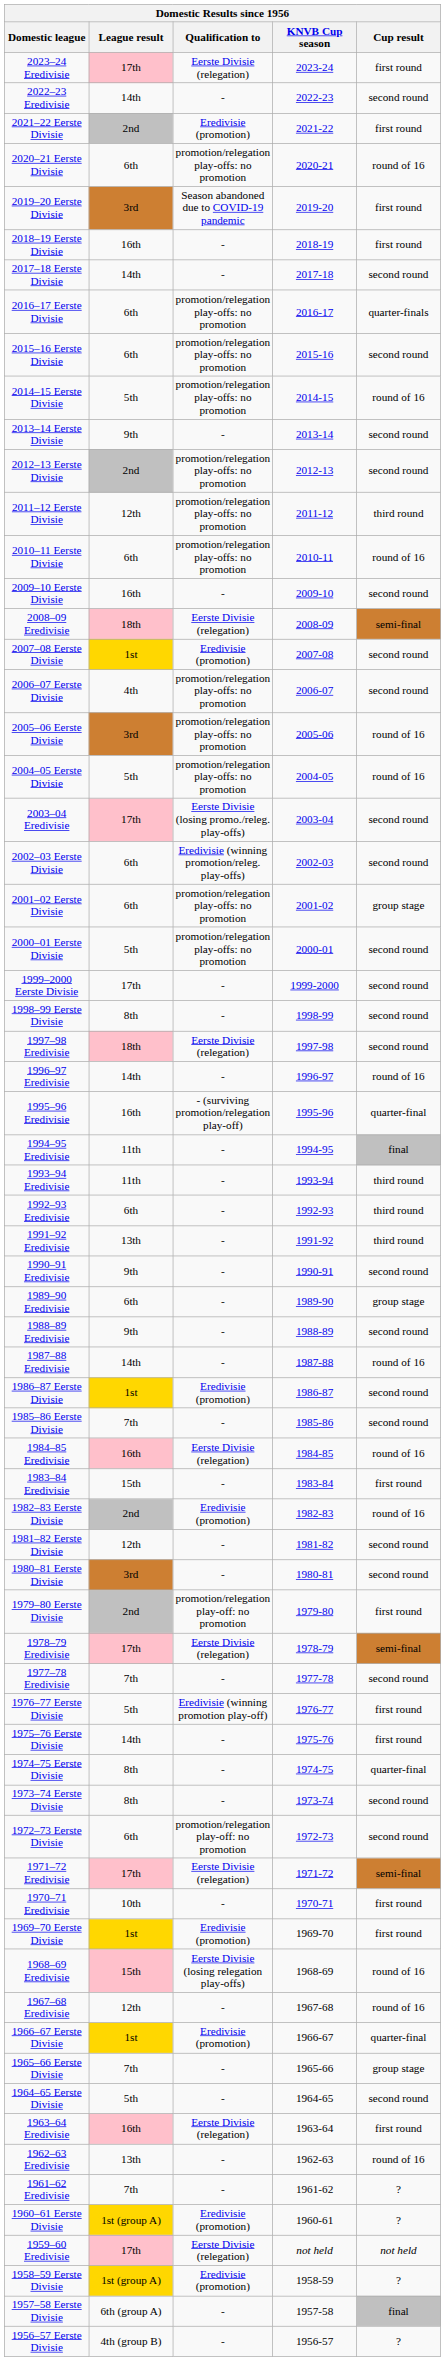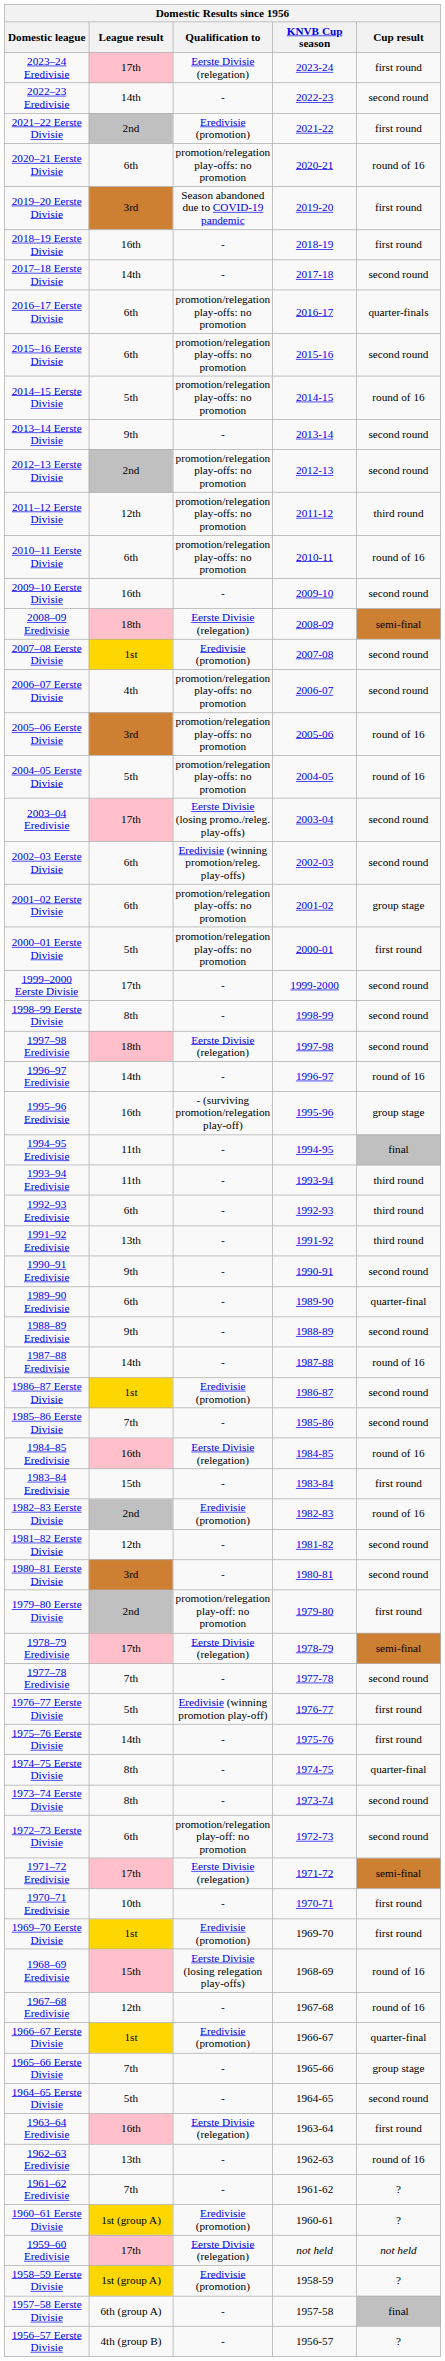 <table class="wikitable collapsible collapsed" style="width: 100%; text-align: center;">
 <tr>
 <th colspan=5>Domestic Results since 1956</th>
 </tr>
 <tr>
 <th width="20%">Domestic league</th>
 <th width="20%">League result</th>
 <th width="20%">Qualification to</th>
 <th width="20%"><a href='#'>KNVB Cup</a> season</th>
 <th width="20%">Cup result</th>
 </tr>
 <tr>
 <td><a href='#'>2023–24 Eredivisie</a></td>
 <td bgcolor="pink">17th</td>
 <td><a href='#'>Eerste Divisie</a> (relegation)</td>
 <td><a href='#'>2023-24</a></td>
 <td>first round</td>
 </tr>
 <tr>
 <td><a href='#'>2022–23 Eredivisie</a></td>
 <td>14th</td>
 <td>-</td>
 <td><a href='#'>2022-23</a></td>
 <td>second round</td>
 </tr>
 <tr>
 <td><a href='#'>2021–22 Eerste Divisie</a></td>
 <td bgcolor="silver">2nd</td>
 <td><a href='#'>Eredivisie</a> (promotion)</td>
 <td><a href='#'>2021-22</a></td>
 <td>first round</td>
 </tr>
 <tr>
 <td><a href='#'>2020–21 Eerste Divisie</a></td>
 <td>6th</td>
 <td>promotion/relegation play-offs: no promotion</td>
 <td><a href='#'>2020-21</a></td>
 <td>round of 16</td>
 </tr>
 <tr>
 <td><a href='#'>2019–20 Eerste Divisie</a></td>
 <td bgcolor="#CD7F32">3rd</td>
 <td>Season abandoned due to <a href='#'>COVID-19 pandemic</a></td>
 <td><a href='#'>2019-20</a></td>
 <td>first round</td>
 </tr>
 <tr>
 <td><a href='#'>2018–19 Eerste Divisie</a></td>
 <td>16th</td>
 <td>-</td>
 <td><a href='#'>2018-19</a></td>
 <td>first round</td>
 </tr>
 <tr>
 <td><a href='#'>2017–18 Eerste Divisie</a></td>
 <td>14th</td>
 <td>-</td>
 <td><a href='#'>2017-18</a></td>
 <td>second round</td>
 </tr>
 <tr>
 <td><a href='#'>2016–17 Eerste Divisie</a></td>
 <td>6th</td>
 <td>promotion/relegation play-offs: no promotion</td>
 <td><a href='#'>2016-17</a></td>
 <td>quarter-finals</td>
 </tr>
 <tr>
 <td><a href='#'>2015–16 Eerste Divisie</a></td>
 <td>6th</td>
 <td>promotion/relegation play-offs: no promotion</td>
 <td><a href='#'>2015-16</a></td>
 <td>second round</td>
 </tr>
 <tr>
 <td><a href='#'>2014–15 Eerste Divisie</a></td>
 <td>5th</td>
 <td>promotion/relegation play-offs: no promotion</td>
 <td><a href='#'>2014-15</a></td>
 <td>round of 16</td>
 </tr>
 <tr>
 <td><a href='#'>2013–14 Eerste Divisie</a></td>
 <td>9th</td>
 <td>-</td>
 <td><a href='#'>2013-14</a></td>
 <td>second round</td>
 </tr>
 <tr>
 <td><a href='#'>2012–13 Eerste Divisie</a></td>
 <td bgcolor="silver">2nd</td>
 <td>promotion/relegation play-offs: no promotion</td>
 <td><a href='#'>2012-13</a></td>
 <td>second round</td>
 </tr>
 <tr>
 <td><a href='#'>2011–12 Eerste Divisie</a></td>
 <td>12th</td>
 <td>promotion/relegation play-offs: no promotion</td>
 <td><a href='#'>2011-12</a></td>
 <td>third round</td>
 </tr>
 <tr>
 <td><a href='#'>2010–11 Eerste Divisie</a></td>
 <td>6th</td>
 <td>promotion/relegation play-offs: no promotion</td>
 <td><a href='#'>2010-11</a></td>
 <td>round of 16</td>
 </tr>
 <tr>
 <td><a href='#'>2009–10 Eerste Divisie</a></td>
 <td>16th</td>
 <td>-</td>
 <td><a href='#'>2009-10</a></td>
 <td>second round</td>
 </tr>
 <tr>
 <td><a href='#'>2008–09 Eredivisie</a></td>
 <td bgcolor="pink">18th</td>
 <td><a href='#'>Eerste Divisie</a> (relegation)</td>
 <td><a href='#'>2008-09</a></td>
 <td bgcolor="#CD7F32">semi-final</td>
 </tr>
 <tr>
 <td><a href='#'>2007–08 Eerste Divisie</a></td>
 <td bgcolor="gold">1st</td>
 <td><a href='#'>Eredivisie</a> (promotion)</td>
 <td><a href='#'>2007-08</a></td>
 <td>second round</td>
 </tr>
 <tr>
 <td><a href='#'>2006–07 Eerste Divisie</a></td>
 <td>4th</td>
 <td>promotion/relegation play-offs: no promotion</td>
 <td><a href='#'>2006-07</a></td>
 <td>second round</td>
 </tr>
 <tr>
 <td><a href='#'>2005–06 Eerste Divisie</a></td>
 <td bgcolor="#CD7F32">3rd</td>
 <td>promotion/relegation play-offs: no promotion</td>
 <td><a href='#'>2005-06</a></td>
 <td>round of 16</td>
 </tr>
 <tr>
 <td><a href='#'>2004–05 Eerste Divisie</a></td>
 <td>5th</td>
 <td>promotion/relegation play-offs: no promotion</td>
 <td><a href='#'>2004-05</a></td>
 <td>round of 16</td>
 </tr>
 <tr>
 <td><a href='#'>2003–04 Eredivisie</a></td>
 <td bgcolor="pink">17th</td>
 <td><a href='#'>Eerste Divisie</a> (losing promo./releg. play-offs)</td>
 <td><a href='#'>2003-04</a></td>
 <td>second round</td>
 </tr>
 <tr>
 <td><a href='#'>2002–03 Eerste Divisie</a></td>
 <td>6th</td>
 <td><a href='#'>Eredivisie</a> (winning promotion/releg. play-offs)</td>
 <td><a href='#'>2002-03</a></td>
 <td>second round</td>
 </tr>
 <tr>
 <td><a href='#'>2001–02 Eerste Divisie</a></td>
 <td>6th</td>
 <td>promotion/relegation play-offs: no promotion</td>
 <td><a href='#'>2001-02</a></td>
 <td>group stage</td>
 </tr>
 <tr>
 <td><a href='#'>2000–01 Eerste Divisie</a></td>
 <td>5th</td>
 <td>promotion/relegation play-offs: no promotion</td>
 <td><a href='#'>2000-01</a></td>
-<td>second round</td>
+<td>first round</td>
 </tr>
 <tr>
 <td><a href='#'>1999–2000 Eerste Divisie</a></td>
 <td>17th</td>
 <td>-</td>
 <td><a href='#'>1999-2000</a></td>
 <td>second round</td>
 </tr>
 <tr>
 <td><a href='#'>1998–99 Eerste Divisie</a></td>
 <td>8th</td>
 <td>-</td>
 <td><a href='#'>1998-99</a></td>
 <td>second round</td>
 </tr>
 <tr>
 <td><a href='#'>1997–98 Eredivisie</a></td>
 <td bgcolor="pink">18th</td>
 <td><a href='#'>Eerste Divisie</a> (relegation)</td>
 <td><a href='#'>1997-98</a></td>
 <td>second round</td>
 </tr>
 <tr>
 <td><a href='#'>1996–97 Eredivisie</a></td>
 <td>14th</td>
 <td>-</td>
 <td><a href='#'>1996-97</a></td>
 <td>round of 16</td>
 </tr>
 <tr>
 <td><a href='#'>1995–96 Eredivisie</a></td>
 <td>16th</td>
 <td>- (surviving promotion/relegation play-off)</td>
 <td><a href='#'>1995-96</a></td>
-<td>quarter-final</td>
+<td>group stage</td>
 </tr>
 <tr>
 <td><a href='#'>1994–95 Eredivisie</a></td>
 <td>11th</td>
 <td>-</td>
 <td><a href='#'>1994-95</a></td>
 <td bgcolor="silver">final</td>
 </tr>
 <tr>
 <td><a href='#'>1993–94 Eredivisie</a></td>
 <td>11th</td>
 <td>-</td>
 <td><a href='#'>1993-94</a></td>
 <td>third round</td>
 </tr>
 <tr>
 <td><a href='#'>1992–93 Eredivisie</a></td>
 <td>6th</td>
 <td>-</td>
 <td><a href='#'>1992-93</a></td>
 <td>third round</td>
 </tr>
 <tr>
 <td><a href='#'>1991–92 Eredivisie</a></td>
 <td>13th</td>
 <td>-</td>
 <td><a href='#'>1991-92</a></td>
 <td>third round</td>
 </tr>
 <tr>
 <td><a href='#'>1990–91 Eredivisie</a></td>
 <td>9th</td>
 <td>-</td>
 <td><a href='#'>1990-91</a></td>
 <td>second round</td>
 </tr>
 <tr>
 <td><a href='#'>1989–90 Eredivisie</a></td>
 <td>6th</td>
 <td>-</td>
 <td><a href='#'>1989-90</a></td>
-<td>group stage</td>
+<td>quarter-final</td>
 </tr>
 <tr>
 <td><a href='#'>1988–89 Eredivisie</a></td>
 <td>9th</td>
 <td>-</td>
 <td><a href='#'>1988-89</a></td>
 <td>second round</td>
 </tr>
 <tr>
 <td><a href='#'>1987–88 Eredivisie</a></td>
 <td>14th</td>
 <td>-</td>
 <td><a href='#'>1987-88</a></td>
 <td>round of 16</td>
 </tr>
 <tr>
 <td><a href='#'>1986–87 Eerste Divisie</a></td>
 <td bgcolor="gold">1st</td>
 <td><a href='#'>Eredivisie</a> (promotion)</td>
 <td><a href='#'>1986-87</a></td>
 <td>second round</td>
 </tr>
 <tr>
 <td><a href='#'>1985–86 Eerste Divisie</a></td>
 <td>7th</td>
 <td>-</td>
 <td><a href='#'>1985-86</a></td>
 <td>second round</td>
 </tr>
 <tr>
 <td><a href='#'>1984–85 Eredivisie</a></td>
 <td bgcolor="pink">16th</td>
 <td><a href='#'>Eerste Divisie</a> (relegation)</td>
 <td><a href='#'>1984-85</a></td>
 <td>round of 16</td>
 </tr>
 <tr>
 <td><a href='#'>1983–84 Eredivisie</a></td>
 <td>15th</td>
 <td>-</td>
 <td><a href='#'>1983-84</a></td>
 <td>first round</td>
 </tr>
 <tr>
 <td><a href='#'>1982–83 Eerste Divisie</a></td>
 <td bgcolor="silver">2nd</td>
 <td><a href='#'>Eredivisie</a> (promotion)</td>
 <td><a href='#'>1982-83</a></td>
 <td>round of 16</td>
 </tr>
 <tr>
 <td><a href='#'>1981–82 Eerste Divisie</a></td>
 <td>12th</td>
 <td>-</td>
 <td><a href='#'>1981-82</a></td>
 <td>second round</td>
 </tr>
 <tr>
 <td><a href='#'>1980–81 Eerste Divisie</a></td>
 <td bgcolor="#CD7F32">3rd</td>
 <td>-</td>
 <td><a href='#'>1980-81</a></td>
 <td>second round</td>
 </tr>
 <tr>
 <td><a href='#'>1979–80 Eerste Divisie</a></td>
 <td bgcolor="silver">2nd</td>
 <td>promotion/relegation play-off: no promotion</td>
 <td><a href='#'>1979-80</a></td>
 <td>first round</td>
 </tr>
 <tr>
 <td><a href='#'>1978–79 Eredivisie</a></td>
 <td bgcolor="pink">17th</td>
 <td><a href='#'>Eerste Divisie</a> (relegation)</td>
 <td><a href='#'>1978-79</a></td>
 <td bgcolor="#CD7F32">semi-final</td>
 </tr>
 <tr>
 <td><a href='#'>1977–78 Eredivisie</a></td>
 <td>7th</td>
 <td>-</td>
 <td><a href='#'>1977-78</a></td>
 <td>second round</td>
 </tr>
 <tr>
 <td><a href='#'>1976–77 Eerste Divisie</a></td>
 <td>5th</td>
 <td><a href='#'>Eredivisie</a> (winning promotion play-off)</td>
 <td><a href='#'>1976-77</a></td>
 <td>first round</td>
 </tr>
 <tr>
 <td><a href='#'>1975–76 Eerste Divisie</a></td>
 <td>14th</td>
 <td>-</td>
 <td><a href='#'>1975-76</a></td>
 <td>first round</td>
 </tr>
 <tr>
 <td><a href='#'>1974–75 Eerste Divisie</a></td>
 <td>8th</td>
 <td>-</td>
 <td><a href='#'>1974-75</a></td>
 <td>quarter-final</td>
 </tr>
 <tr>
 <td><a href='#'>1973–74 Eerste Divisie</a></td>
 <td>8th</td>
 <td>-</td>
 <td><a href='#'>1973-74</a></td>
 <td>second round</td>
 </tr>
 <tr>
 <td><a href='#'>1972–73 Eerste Divisie</a></td>
 <td>6th</td>
 <td>promotion/relegation play-off: no promotion</td>
 <td><a href='#'>1972-73</a></td>
 <td>second round</td>
 </tr>
 <tr>
 <td><a href='#'>1971–72 Eredivisie</a></td>
 <td bgcolor="pink">17th</td>
 <td><a href='#'>Eerste Divisie</a> (relegation)</td>
 <td><a href='#'>1971-72</a></td>
 <td bgcolor="#CD7F32">semi-final</td>
 </tr>
 <tr>
 <td><a href='#'>1970–71 Eredivisie</a></td>
 <td>10th</td>
 <td>-</td>
 <td><a href='#'>1970-71</a></td>
 <td>first round</td>
 </tr>
 <tr>
 <td><a href='#'>1969–70 Eerste Divisie</a></td>
 <td bgcolor="gold">1st</td>
 <td><a href='#'>Eredivisie</a> (promotion)</td>
 <td>1969-70</td>
 <td>first round </td>
 </tr>
 <tr>
 <td><a href='#'>1968–69 Eredivisie</a></td>
 <td bgcolor="pink">15th</td>
 <td><a href='#'>Eerste Divisie</a> (losing relegation play-offs)</td>
 <td>1968-69</td>
 <td>round of 16 </td>
 </tr>
 <tr>
 <td><a href='#'>1967–68 Eredivisie</a></td>
 <td>12th</td>
 <td>-</td>
 <td>1967-68</td>
 <td>round of 16 </td>
 </tr>
 <tr>
 <td><a href='#'>1966–67 Eerste Divisie</a></td>
 <td bgcolor="gold">1st</td>
 <td><a href='#'>Eredivisie</a> (promotion)</td>
 <td>1966-67</td>
 <td>quarter-final </td>
 </tr>
 <tr>
 <td><a href='#'>1965–66 Eerste Divisie</a></td>
 <td>7th</td>
 <td>-</td>
 <td>1965-66</td>
 <td>group stage </td>
 </tr>
 <tr>
 <td><a href='#'>1964–65 Eerste Divisie</a></td>
 <td>5th</td>
 <td>-</td>
 <td>1964-65</td>
 <td>second round </td>
 </tr>
 <tr>
 <td><a href='#'>1963–64 Eredivisie</a></td>
 <td bgcolor="pink">16th</td>
 <td><a href='#'>Eerste Divisie</a> (relegation)</td>
 <td>1963-64</td>
 <td>first round </td>
 </tr>
 <tr>
 <td><a href='#'>1962–63 Eredivisie</a></td>
 <td>13th</td>
 <td>-</td>
 <td>1962-63</td>
 <td>round of 16 </td>
 </tr>
 <tr>
 <td><a href='#'>1961–62 Eredivisie</a></td>
 <td>7th</td>
 <td>-</td>
 <td>1961-62</td>
 <td>? </td>
 </tr>
 <tr>
 <td><a href='#'>1960–61 Eerste Divisie</a></td>
 <td bgcolor="gold">1st (group A)</td>
 <td><a href='#'>Eredivisie</a> (promotion)</td>
 <td>1960-61</td>
 <td>? </td>
 </tr>
 <tr>
 <td><a href='#'>1959–60 Eredivisie</a></td>
 <td bgcolor="pink">17th</td>
 <td><a href='#'>Eerste Divisie</a> (relegation)</td>
 <td><em>not held</em></td>
 <td><em>not held</em></td>
 </tr>
 <tr>
 <td><a href='#'>1958–59 Eerste Divisie</a></td>
 <td bgcolor="gold">1st (group A)</td>
 <td><a href='#'>Eredivisie</a> (promotion)</td>
 <td>1958-59</td>
 <td>? </td>
 </tr>
 <tr>
 <td><a href='#'>1957–58 Eerste Divisie</a></td>
 <td>6th (group A)</td>
 <td>-</td>
 <td>1957-58</td>
 <td style="background: silver">final</td>
 </tr>
 <tr>
 <td><a href='#'>1956–57 Eerste Divisie</a></td>
 <td>4th (group B)</td>
 <td>-</td>
 <td>1956-57</td>
 <td>? </td>
 </tr>
 </table>
